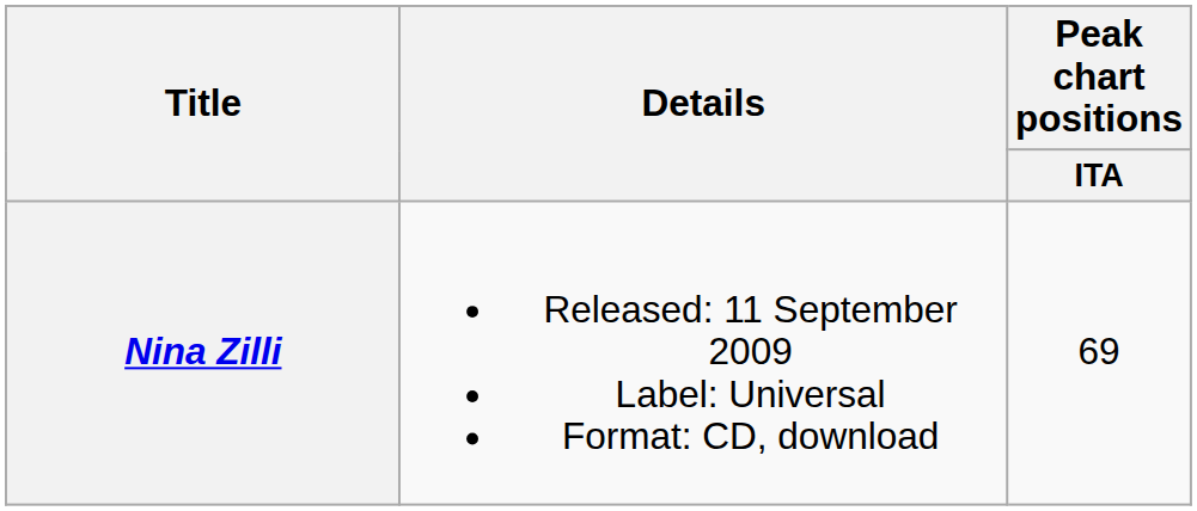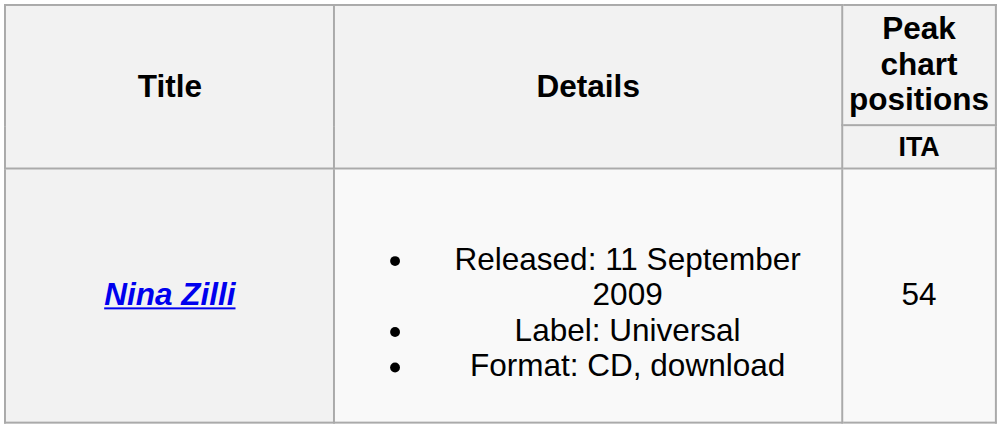 <table class="wikitable plainrowheaders" style="text-align:center;" border="1">
 <tr>
 <th rowspan="2" style="width:10em;">Title</th>
 <th rowspan="2" style="width:250px;">Details</th>
 <th colspan="1">Peak chart positions</th>
 </tr>
 <tr>
 <th scope="col" style="width:3em;font-size:85%;">ITA<br></th>
 </tr>
 <tr>
 <th scope="row"><em><a href='#'>Nina Zilli</a></em></th>
 <td><br><ul><li>Released: 11 September 2009</li><li>Label: Universal</li><li>Format: CD, download</li></ul></td>
-<td>69</td>
+<td>54</td>
 </tr>
 </table>
